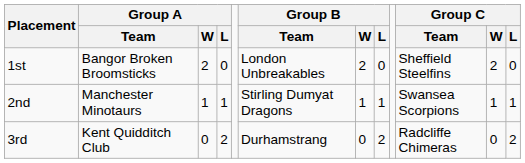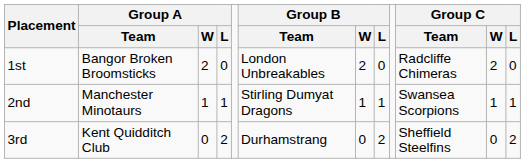 <table class="wikitable">
 <tr>
 <th rowspan="2">Placement</th>
 <th colspan="3">Group A</th>
 <td rowspan="5"></td>
 <th colspan="3">Group B</th>
 <td rowspan="5"></td>
 <th colspan="3">Group C</th>
 </tr>
 <tr>
 <th>Team</th>
 <th>W</th>
 <th>L</th>
 <th>Team</th>
 <th>W</th>
 <th>L</th>
 <th>Team</th>
 <th>W</th>
 <th>L</th>
 </tr>
 <tr>
 <td>1st</td>
 <td>Bangor Broken Broomsticks</td>
 <td>2</td>
 <td>0</td>
 <td>London Unbreakables</td>
 <td>2</td>
 <td>0</td>
-<td>Sheffield Steelfins</td>
+<td>Radcliffe Chimeras</td>
 <td>2</td>
 <td>0</td>
 </tr>
 <tr>
 <td>2nd</td>
 <td>Manchester Minotaurs</td>
 <td>1</td>
 <td>1</td>
 <td>Stirling Dumyat Dragons</td>
 <td>1</td>
 <td>1</td>
 <td>Swansea Scorpions</td>
 <td>1</td>
 <td>1</td>
 </tr>
 <tr>
 <td>3rd</td>
 <td>Kent Quidditch Club</td>
 <td>0</td>
 <td>2</td>
 <td>Durhamstrang</td>
 <td>0</td>
 <td>2</td>
-<td>Radcliffe Chimeras</td>
+<td>Sheffield Steelfins</td>
 <td>0</td>
 <td>2</td>
 </tr>
 </table>
